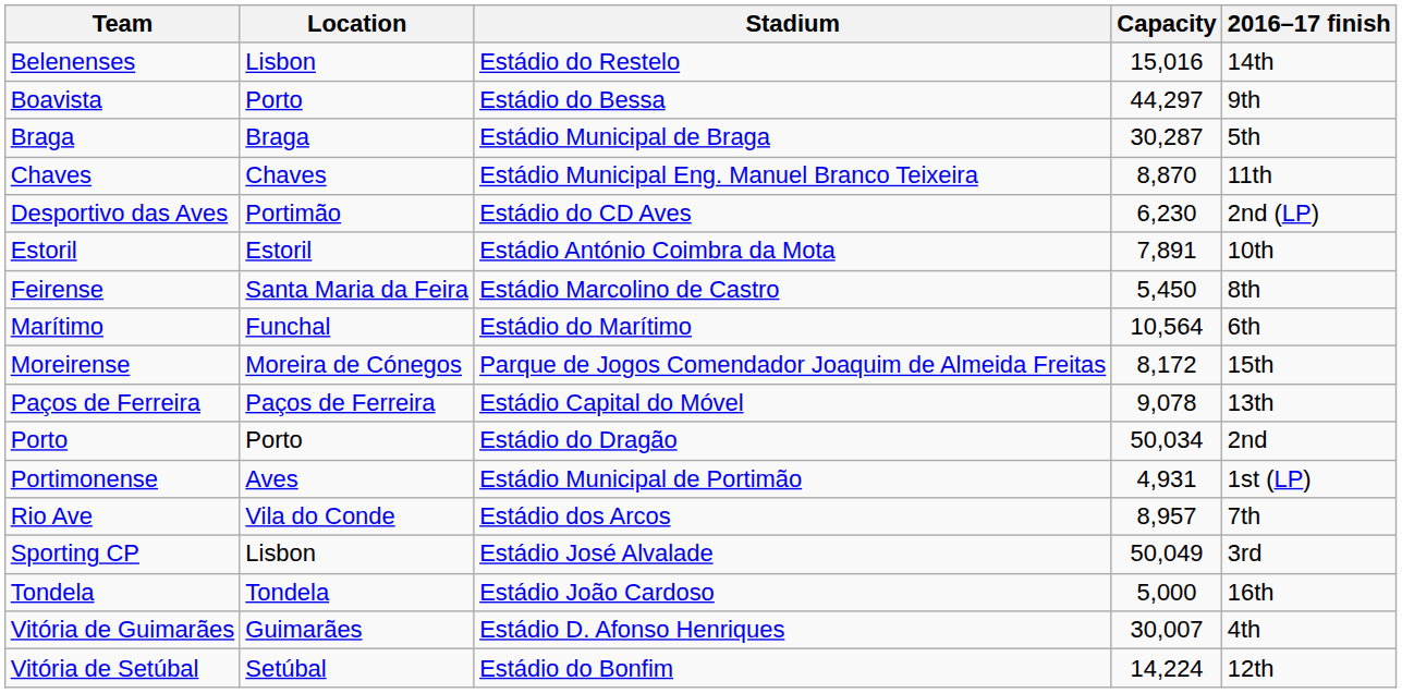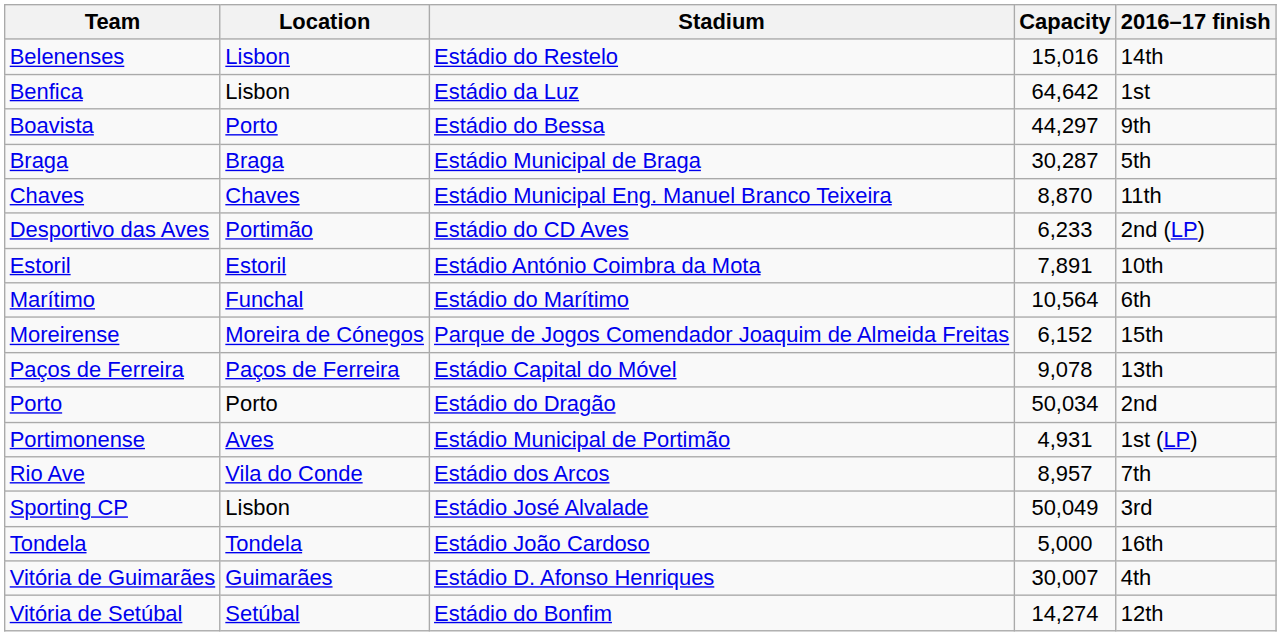 <table class="wikitable sortable" style="text-align: left;">
 <tr>
 <th>Team</th>
 <th>Location</th>
 <th>Stadium</th>
 <th>Capacity</th>
 <th data-sort-type="number">2016–17 finish</th>
 </tr>
 <tr>
 <td><a href='#'>Belenenses</a></td>
 <td><a href='#'>Lisbon</a></td>
 <td><a href='#'>Estádio do Restelo</a></td>
 <td style="text-align:center;">15,016</td>
 <td>14th</td>
+</tr>
+<tr>
+<td><a href='#'>Benfica</a></td>
+<td>Lisbon</td>
+<td><a href='#'>Estádio da Luz</a></td>
+<td style="text-align:center;">64,642</td>
+<td>1st</td>
 </tr>
 <tr>
 <td><a href='#'>Boavista</a></td>
 <td><a href='#'>Porto</a></td>
 <td><a href='#'>Estádio do Bessa</a></td>
 <td style="text-align:center;">44,297</td>
 <td>9th</td>
 </tr>
 <tr>
 <td><a href='#'>Braga</a></td>
 <td><a href='#'>Braga</a></td>
 <td><a href='#'>Estádio Municipal de Braga</a></td>
 <td style="text-align:center;">30,287</td>
 <td>5th</td>
 </tr>
 <tr>
 <td><a href='#'>Chaves</a></td>
 <td><a href='#'>Chaves</a></td>
 <td><a href='#'>Estádio Municipal Eng. Manuel Branco Teixeira</a></td>
 <td style="text-align:center;">8,870</td>
 <td>11th</td>
 </tr>
 <tr>
 <td><a href='#'>Desportivo das Aves</a></td>
 <td><a href='#'>Portimão</a></td>
 <td><a href='#'>Estádio do CD Aves</a></td>
-<td style="text-align:center;">6,230</td>
+<td style="text-align:center;">6,233</td>
 <td>2nd (<a href='#'>LP</a>)</td>
 </tr>
 <tr>
 <td><a href='#'>Estoril</a></td>
 <td><a href='#'>Estoril</a></td>
 <td><a href='#'>Estádio António Coimbra da Mota</a></td>
 <td style="text-align:center;">7,891</td>
 <td>10th</td>
-</tr>
-<tr>
-<td><a href='#'>Feirense</a></td>
-<td><a href='#'>Santa Maria da Feira</a></td>
-<td><a href='#'>Estádio Marcolino de Castro</a></td>
-<td style="text-align:center;">5,450</td>
-<td>8th</td>
 </tr>
 <tr>
 <td><a href='#'>Marítimo</a></td>
 <td><a href='#'>Funchal</a></td>
 <td><a href='#'>Estádio do Marítimo</a></td>
 <td style="text-align:center;">10,564</td>
 <td>6th</td>
 </tr>
 <tr>
 <td><a href='#'>Moreirense</a></td>
 <td><a href='#'>Moreira de Cónegos</a></td>
 <td><a href='#'>Parque de Jogos Comendador Joaquim de Almeida Freitas</a></td>
-<td style="text-align:center;">8,172</td>
+<td style="text-align:center;">6,152</td>
 <td>15th</td>
 </tr>
 <tr>
 <td><a href='#'>Paços de Ferreira</a></td>
 <td><a href='#'>Paços de Ferreira</a></td>
 <td><a href='#'>Estádio Capital do Móvel</a></td>
 <td style="text-align:center;">9,078</td>
 <td>13th</td>
 </tr>
 <tr>
 <td><a href='#'>Porto</a></td>
 <td>Porto</td>
 <td><a href='#'>Estádio do Dragão</a></td>
 <td style="text-align:center;">50,034</td>
 <td>2nd</td>
 </tr>
 <tr>
 <td><a href='#'>Portimonense</a></td>
 <td><a href='#'>Aves</a></td>
 <td><a href='#'>Estádio Municipal de Portimão</a></td>
 <td style="text-align:center;">4,931</td>
 <td>1st (<a href='#'>LP</a>)</td>
 </tr>
 <tr>
 <td><a href='#'>Rio Ave</a></td>
 <td><a href='#'>Vila do Conde</a></td>
 <td><a href='#'>Estádio dos Arcos</a></td>
 <td style="text-align:center;">8,957</td>
 <td>7th</td>
 </tr>
 <tr>
 <td><a href='#'>Sporting CP</a></td>
 <td>Lisbon</td>
 <td><a href='#'>Estádio José Alvalade</a></td>
 <td style="text-align:center;">50,049</td>
 <td>3rd</td>
 </tr>
 <tr>
 <td><a href='#'>Tondela</a></td>
 <td><a href='#'>Tondela</a></td>
 <td><a href='#'>Estádio João Cardoso</a></td>
 <td style="text-align:center;">5,000</td>
 <td>16th</td>
 </tr>
 <tr>
 <td><a href='#'>Vitória de Guimarães</a></td>
 <td><a href='#'>Guimarães</a></td>
 <td><a href='#'>Estádio D. Afonso Henriques</a></td>
 <td style="text-align:center;">30,007</td>
 <td>4th</td>
 </tr>
 <tr>
 <td><a href='#'>Vitória de Setúbal</a></td>
 <td><a href='#'>Setúbal</a></td>
 <td><a href='#'>Estádio do Bonfim</a></td>
-<td style="text-align:center;">14,224</td>
+<td style="text-align:center;">14,274</td>
 <td>12th</td>
 </tr>
 </table>
